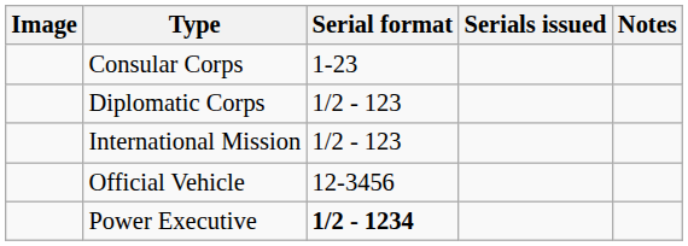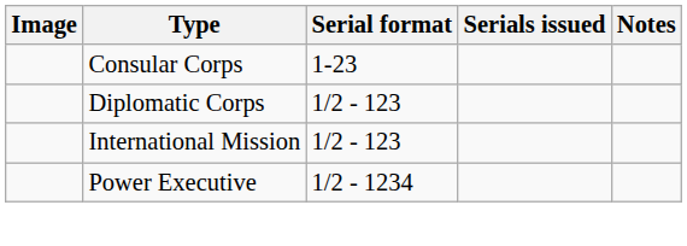 <table class="wikitable collapsible sortable">
 <tr>
 <th>Image</th>
 <th>Type</th>
 <th>Serial format</th>
 <th>Serials issued</th>
 <th>Notes</th>
 </tr>
 <tr>
 <td></td>
 <td>Consular Corps</td>
 <td>1-23</td>
 <td></td>
 <td></td>
 </tr>
 <tr>
 <td></td>
 <td>Diplomatic Corps</td>
 <td>1/2 - 123</td>
 <td></td>
 <td></td>
 </tr>
 <tr>
 <td></td>
 <td>International Mission</td>
 <td>1/2 - 123</td>
 <td></td>
 <td></td>
 </tr>
 <tr>
 <td></td>
-<td>Official Vehicle</td>
-<td>12-3456</td>
-<td></td>
-<td></td>
-</tr>
-<tr>
-<td></td>
 <td>Power Executive</td>
-<td><strong>1/2 - 1234</strong></td>
+<td>1/2 - 1234</td>
 <td></td>
 <td></td>
 </tr>
 </table>
